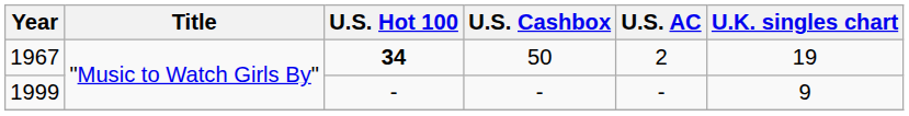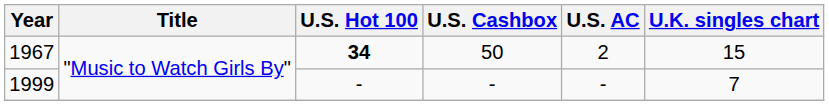 <table class="wikitable">
 <tr>
 <th>Year</th>
 <th>Title</th>
 <th>U.S. <a href='#'>Hot 100</a><br></th>
 <th>U.S. <a href='#'>Cashbox</a><br></th>
 <th>U.S. <a href='#'>AC</a><br></th>
 <th><a href='#'>U.K. singles chart</a><br></th>
 </tr>
 <tr>
 <td>1967</td>
 <td rowspan="2">"<a href='#'>Music to Watch Girls By</a>"</td>
 <td align="center"><strong>34</strong></td>
 <td align="center">50</td>
 <td align="center">2</td>
-<td align="center">19</td>
+<td align="center">15</td>
 </tr>
 <tr>
 <td>1999</td>
 <td align="center">-</td>
 <td align="center">-</td>
 <td align="center">-</td>
-<td align="center">9</td>
+<td align="center">7</td>
 </tr>
 <tr>
 </tr>
 </table>
